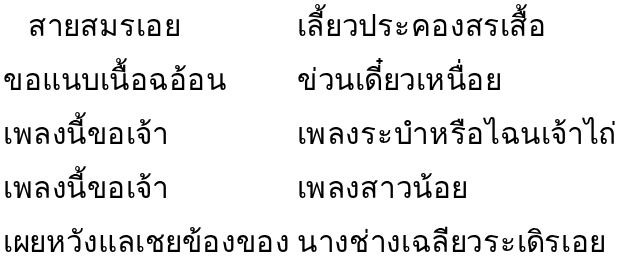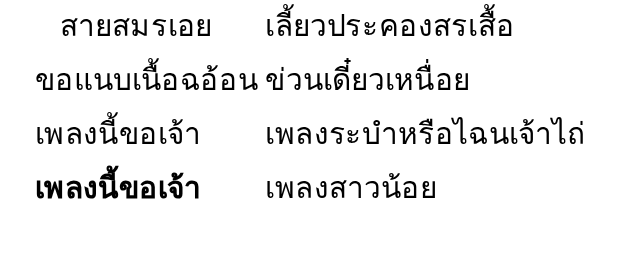 <table align="center">
 <tr>
 </tr>
 <tr>
 <td>   สายสมรเอย</td>
 <td>เลี้ยวประคองสรเสื้อ</td>
 </tr>
 <tr>
 <td>ขอแนบเนื้อฉอ้อน</td>
 <td>ข่วนเดี๋ยวเหนื่อย</td>
 </tr>
 <tr>
 <td>เพลงนี้ขอเจ้า</td>
 <td>เพลงระบำหรือไฉนเจ้าไถ่</td>
 </tr>
 <tr>
-<td>เพลงนี้ขอเจ้า</td>
+<td><strong>เพลงนี้ขอเจ้า</strong></td>
 <td>เพลงสาวน้อย</td>
 </tr>
-<tr>
-<td>เผยหวังแลเชยข้องของ</td>
-<td>นางช่างเฉลียวระเดิรเอย</td>
-</tr>
 </table>
